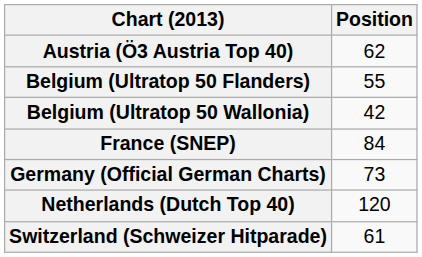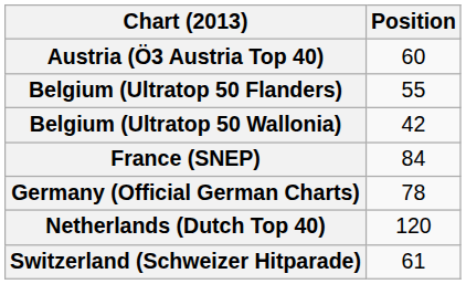 <table class="wikitable sortable plainrowheaders" style="text-align:center">
 <tr>
 <th>Chart (2013)</th>
 <th>Position</th>
 </tr>
 <tr>
 <th scope="row">Austria (Ö3 Austria Top 40)</th>
-<td>62</td>
+<td>60</td>
 </tr>
 <tr>
 <th scope="row">Belgium (Ultratop 50 Flanders)</th>
 <td>55</td>
 </tr>
 <tr>
 <th scope="row">Belgium (Ultratop 50 Wallonia)</th>
 <td>42</td>
 </tr>
 <tr>
 <th scope="row">France (SNEP)</th>
 <td>84</td>
 </tr>
 <tr>
 <th scope="row">Germany (Official German Charts)</th>
-<td>73</td>
+<td>78</td>
 </tr>
 <tr>
 <th scope="row">Netherlands (Dutch Top 40)</th>
 <td>120</td>
 </tr>
 <tr>
 <th scope="row">Switzerland (Schweizer Hitparade)</th>
 <td>61</td>
 </tr>
 </table>
